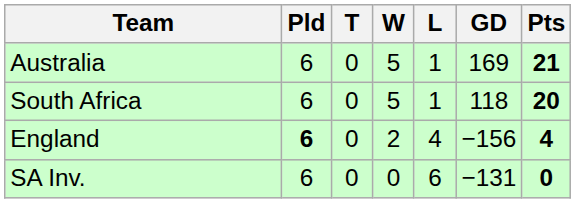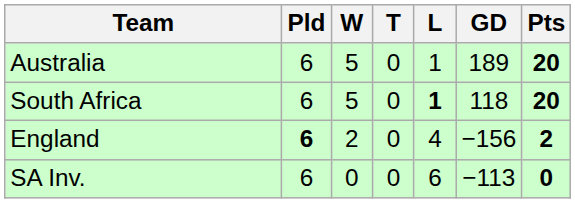 <table class="wikitable" style="text-align:center;">
 <tr>
 <th width=175>Team</th>
 <th style="width:20px;" abbr="Played">Pld</th>
+<th style="width:20px;" abbr="Won">W</th>
 <th style="width:20px;" abbr="Tied">T</th>
-<th style="width:20px;" abbr="Won">W</th>
 <th style="width:20px;" abbr="Lost">L</th>
 <th style="width:30px;" abbr="Diff">GD</th>
 <th style="width:20px;" abbr="Points">Pts</th>
 </tr>
 <tr style="background:#cfc;">
 <td style="text-align:left;"> Australia</td>
 <td>6</td>
+<td>5</td>
 <td>0</td>
-<td>5</td>
 <td>1</td>
-<td>169</td>
-<td><strong>21</strong></td>
+<td>189</td>
+<td><strong>20</strong></td>
 </tr>
 <tr style="background:#cfc;">
 <td style="text-align:left;"> South Africa</td>
 <td>6</td>
+<td>5</td>
 <td>0</td>
-<td>5</td>
-<td>1</td>
+<td><strong>1</strong></td>
 <td>118</td>
 <td><strong>20</strong></td>
 </tr>
 <tr style="background:#cfc;">
 <td style="text-align:left;"> England</td>
 <td><strong>6</strong></td>
+<td>2</td>
 <td>0</td>
-<td>2</td>
 <td>4</td>
 <td>−156</td>
-<td><strong>4</strong></td>
+<td><strong>2</strong></td>
 </tr>
 <tr style="background:#cfc;">
 <td style="text-align:left;"> SA Inv.</td>
 <td>6</td>
 <td>0</td>
 <td>0</td>
 <td>6</td>
-<td>−131</td>
+<td>−113</td>
 <td><strong>0</strong></td>
 </tr>
 </table>
